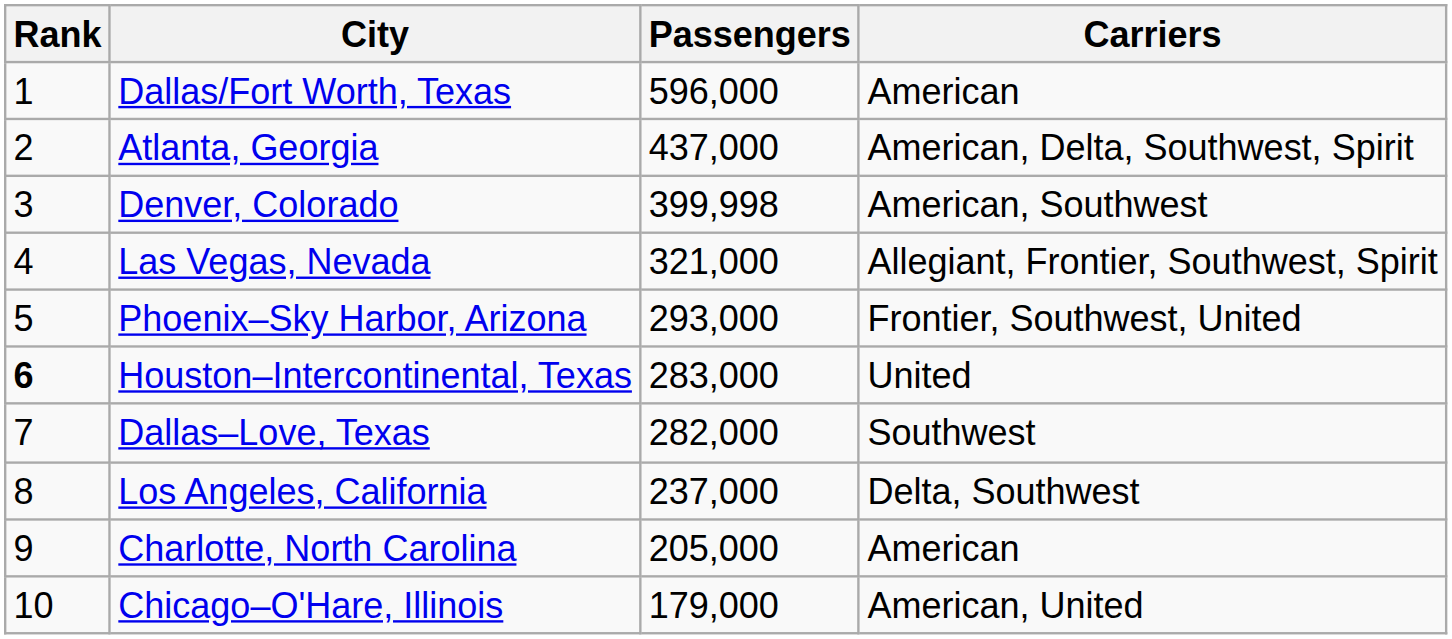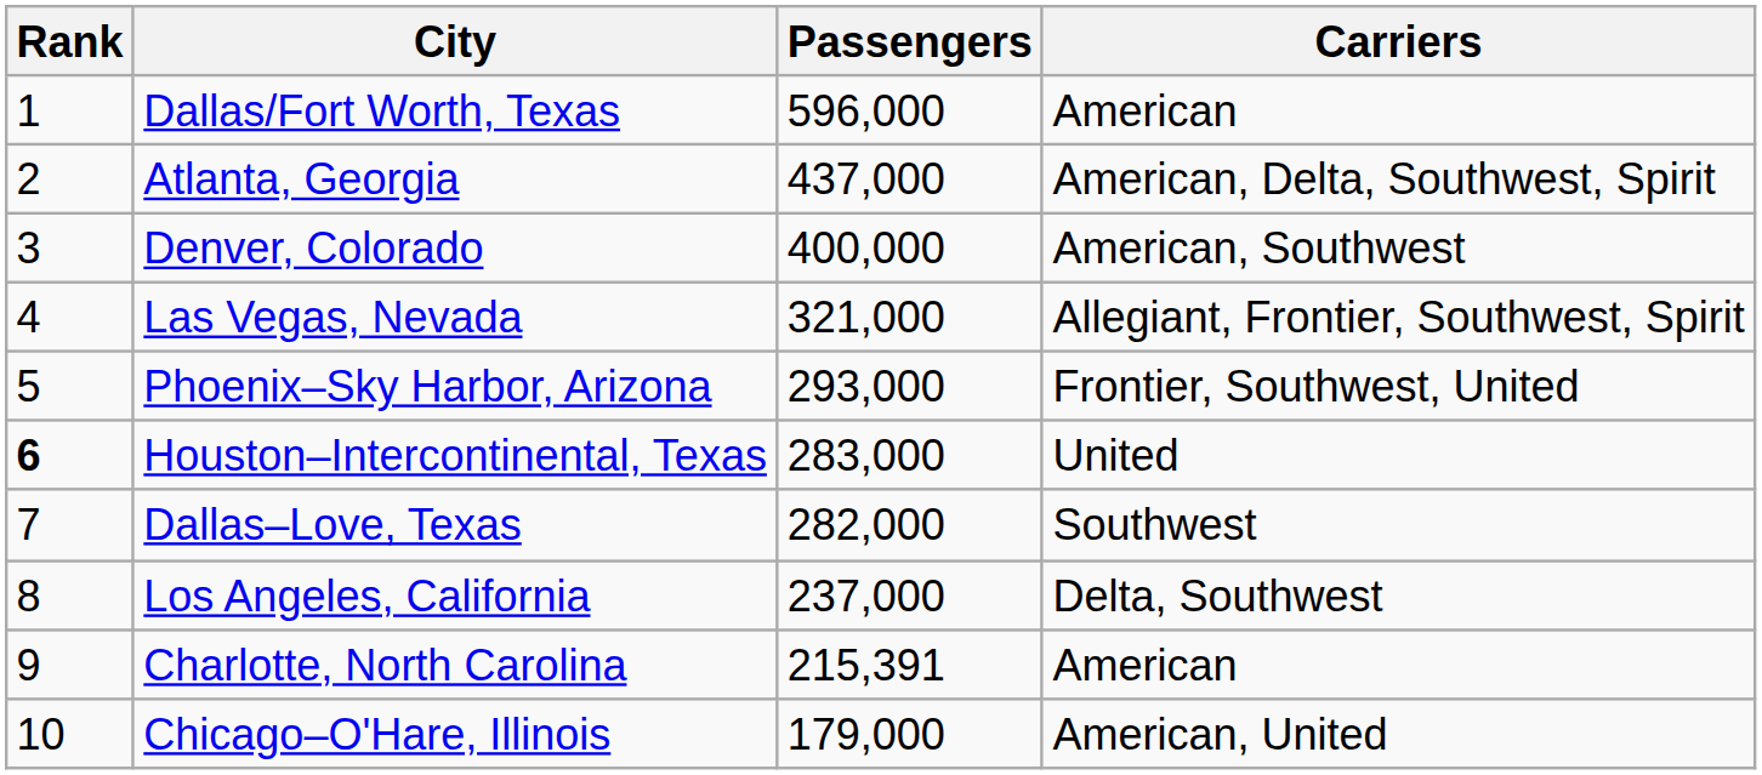 <table class="wikitable sortable" style="font-size: 95%">
 <tr>
 <th>Rank</th>
 <th>City</th>
 <th>Passengers</th>
 <th>Carriers</th>
 </tr>
 <tr>
 <td>1</td>
 <td> <a href='#'>Dallas/Fort Worth, Texas</a></td>
 <td>596,000</td>
 <td>American</td>
 </tr>
 <tr>
 <td>2</td>
 <td>  <a href='#'>Atlanta, Georgia</a></td>
 <td>437,000</td>
 <td>American, Delta, Southwest, Spirit</td>
 </tr>
 <tr>
 <td>3</td>
 <td> <a href='#'>Denver, Colorado</a></td>
-<td>399,998</td>
+<td>400,000</td>
 <td>American, Southwest</td>
 </tr>
 <tr>
 <td>4</td>
 <td> <a href='#'>Las Vegas, Nevada</a></td>
 <td>321,000</td>
 <td>Allegiant, Frontier, Southwest, Spirit</td>
 </tr>
 <tr>
 <td>5</td>
 <td> <a href='#'>Phoenix–Sky Harbor, Arizona</a></td>
 <td>293,000</td>
 <td>Frontier, Southwest, United</td>
 </tr>
 <tr>
 <td><strong>6</strong></td>
 <td> <a href='#'>Houston–Intercontinental, Texas</a></td>
 <td>283,000</td>
 <td>United</td>
 </tr>
 <tr>
 <td>7</td>
 <td> <a href='#'>Dallas–Love, Texas</a></td>
 <td>282,000</td>
 <td>Southwest</td>
 </tr>
 <tr>
 <td>8</td>
 <td> <a href='#'>Los Angeles, California</a></td>
 <td>237,000</td>
 <td>Delta, Southwest</td>
 </tr>
 <tr>
 <td>9</td>
 <td> <a href='#'>Charlotte, North Carolina</a></td>
-<td>205,000</td>
+<td>215,391</td>
 <td>American</td>
 </tr>
 <tr>
 <td>10</td>
 <td> <a href='#'>Chicago–O'Hare, Illinois</a></td>
 <td>179,000</td>
 <td>American, United</td>
 </tr>
 </table>
